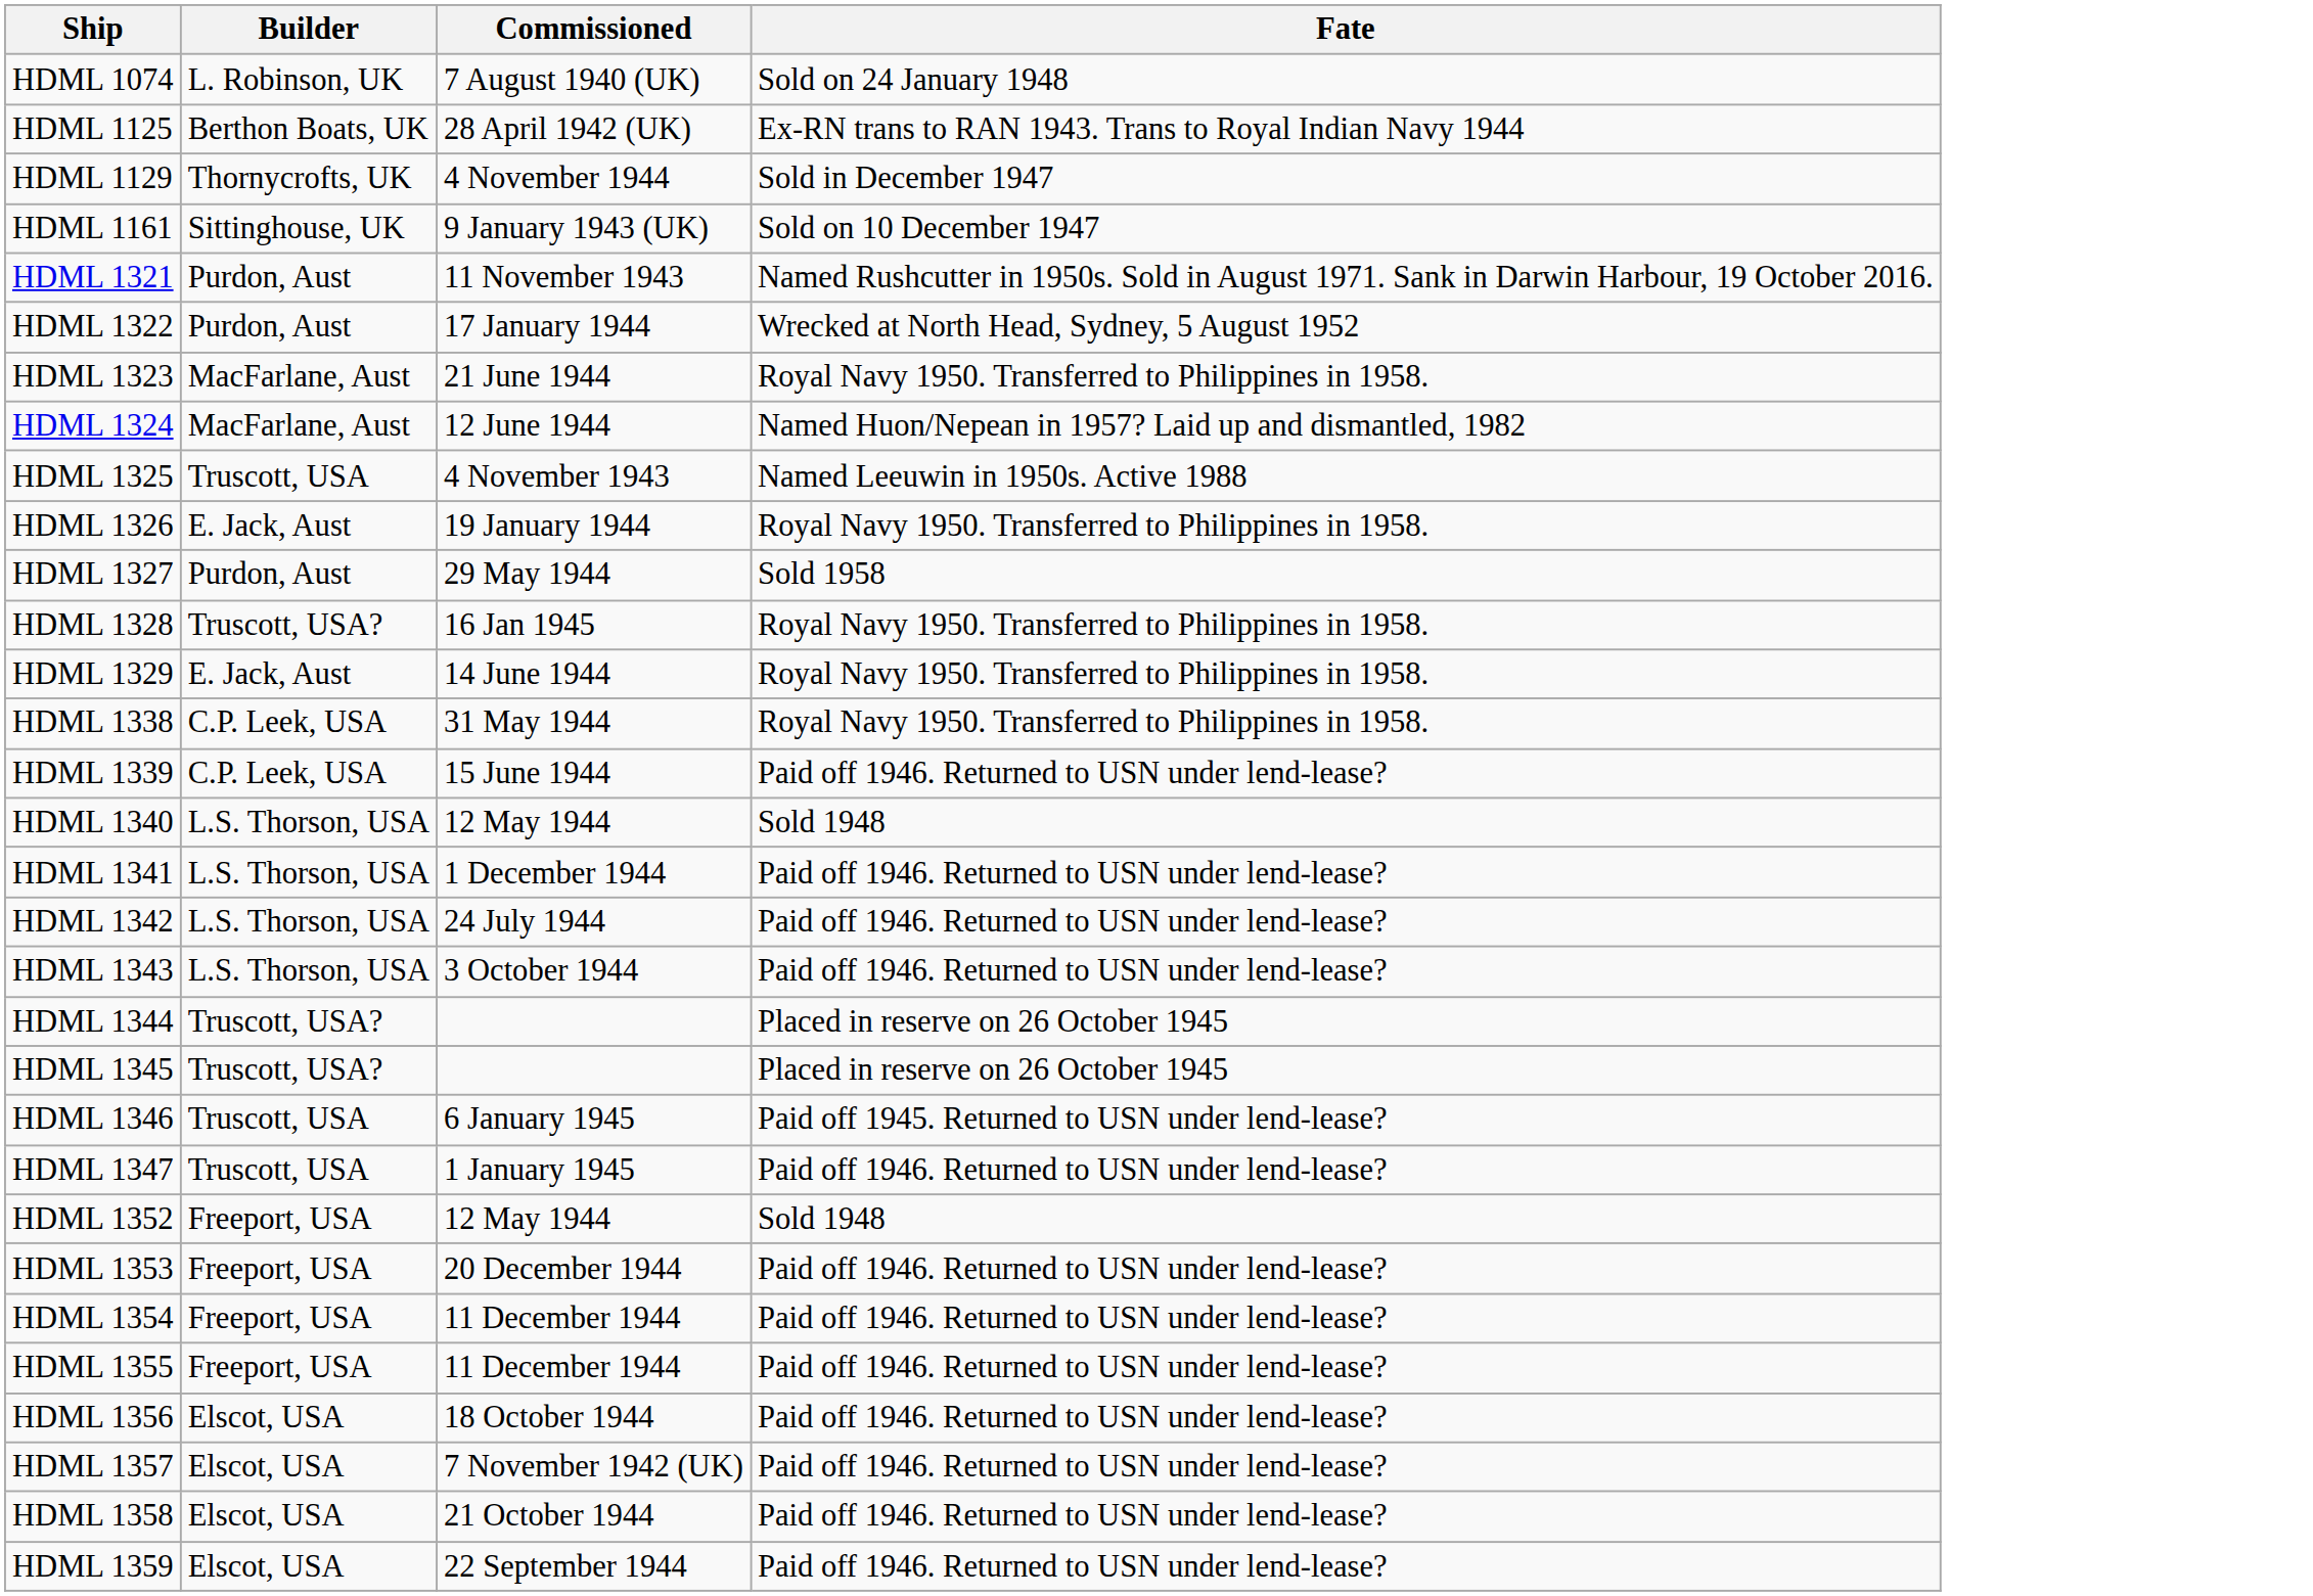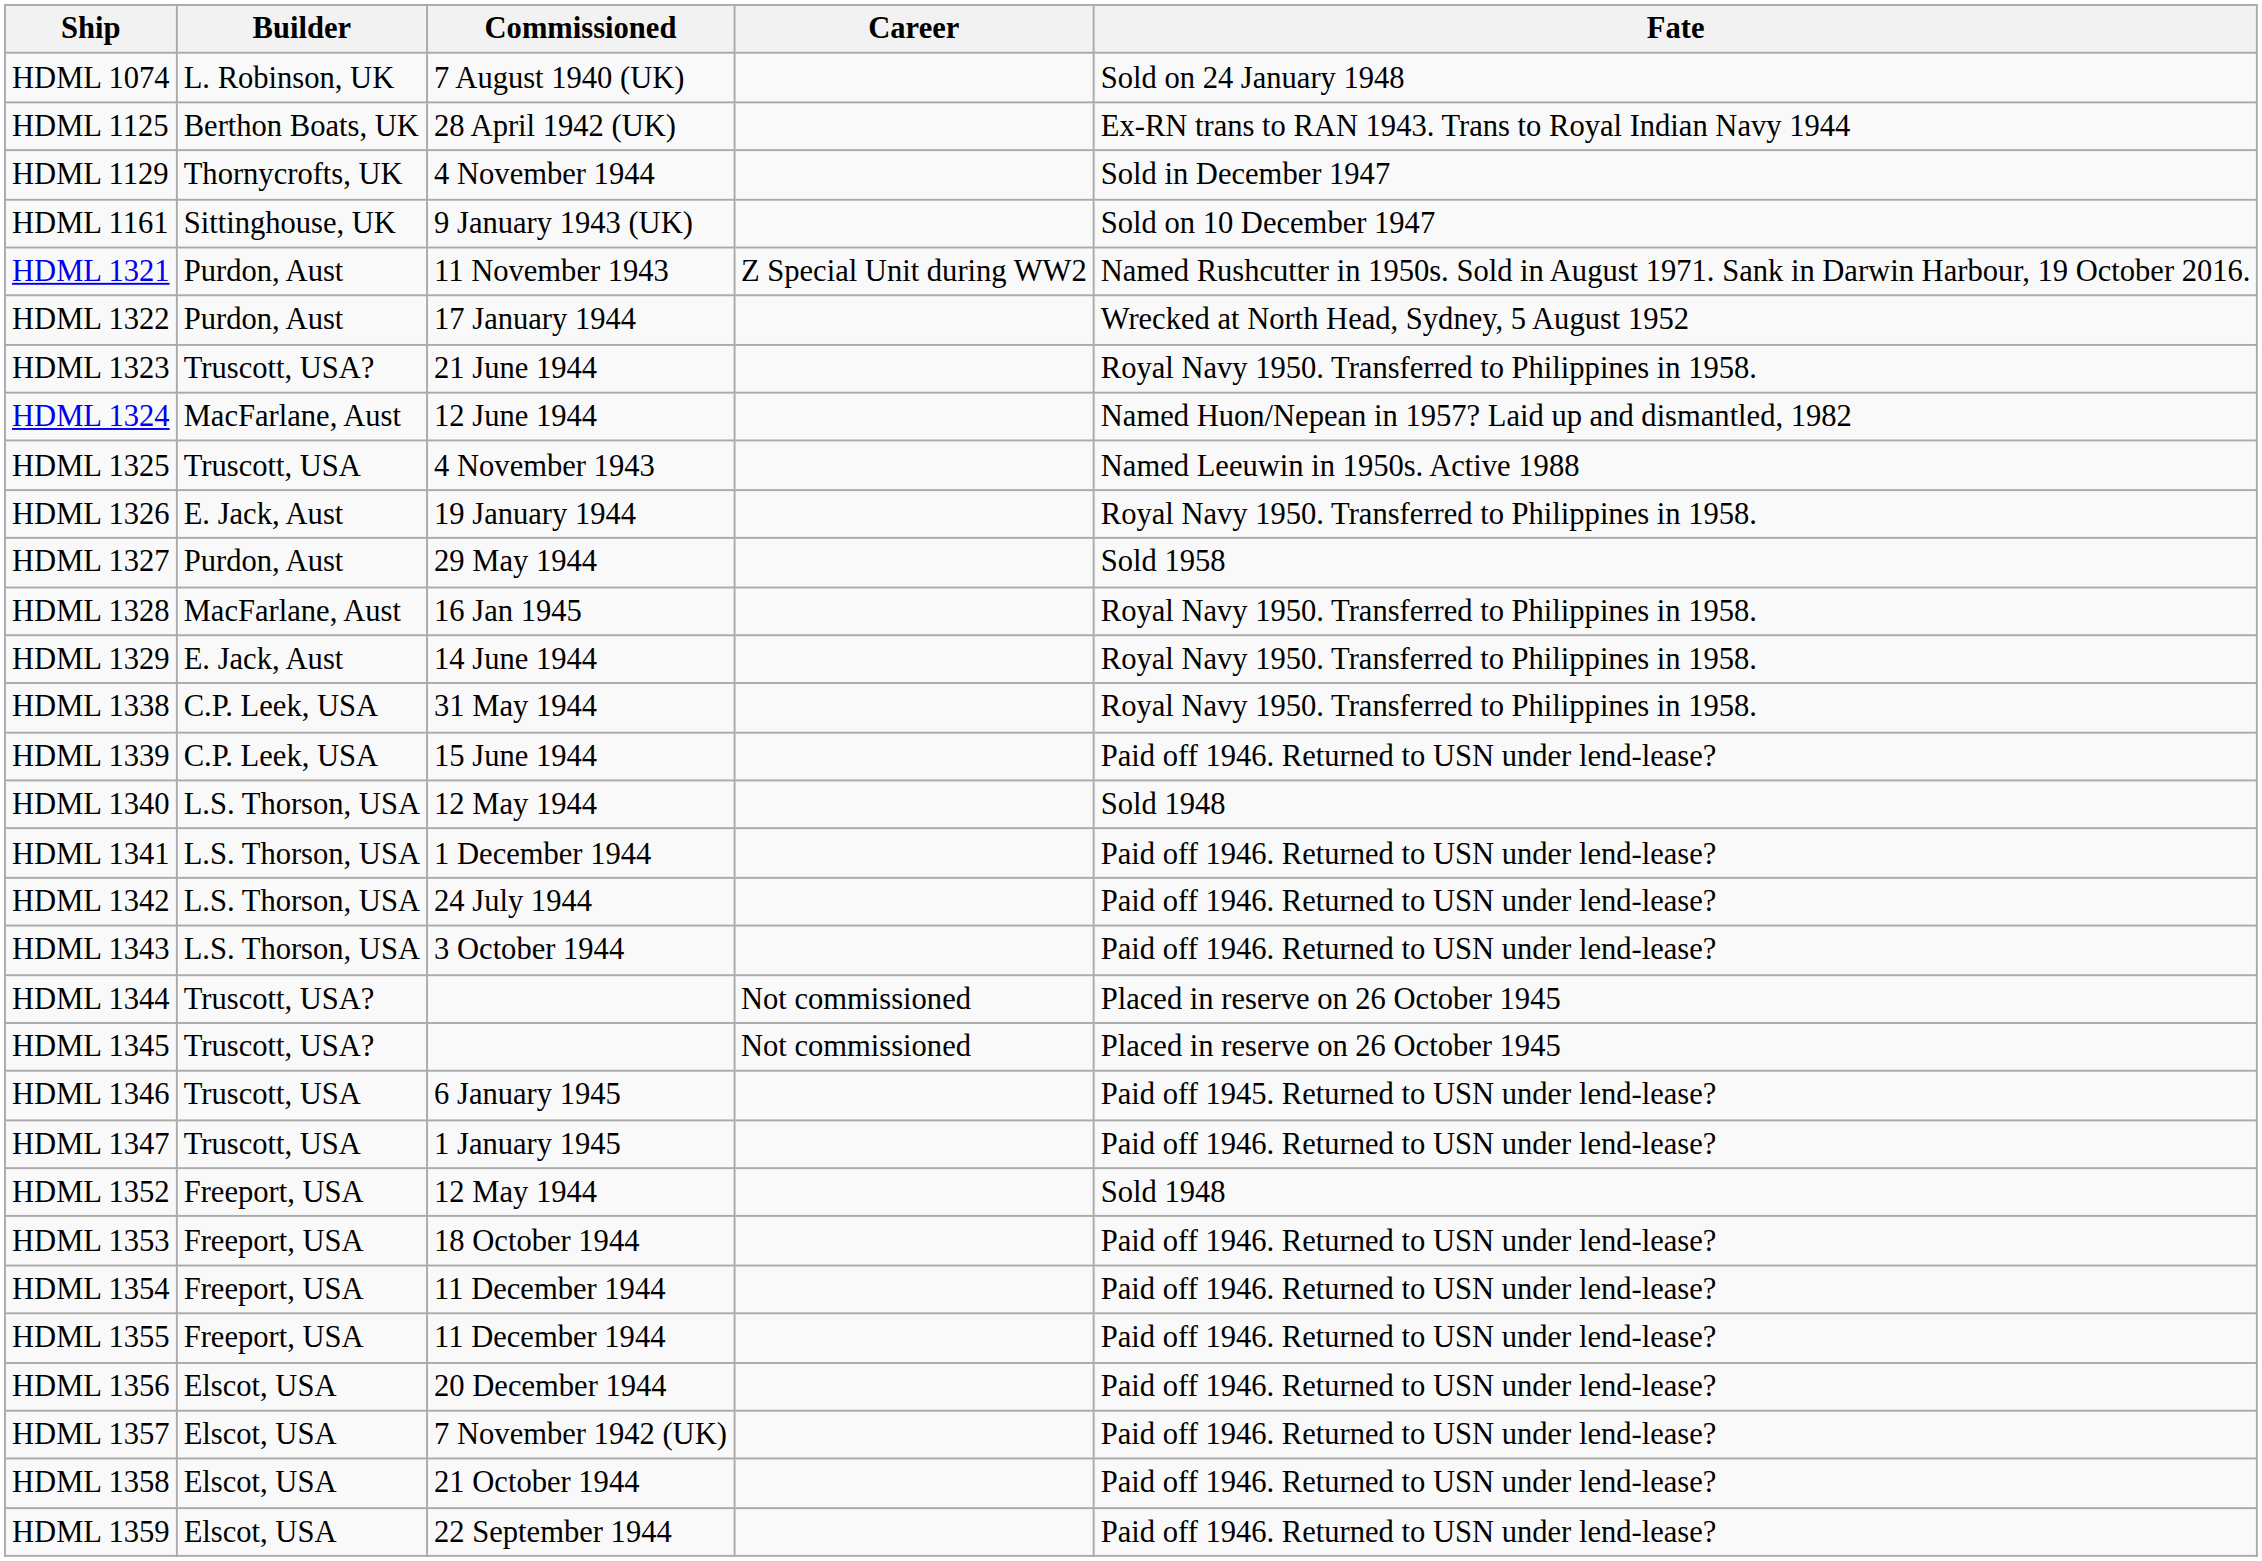 <table class="wikitable">
 <tr>
 <th>Ship</th>
 <th>Builder</th>
 <th>Commissioned</th>
+<th>Career</th>
 <th>Fate</th>
 </tr>
 <tr>
 <td>HDML 1074</td>
 <td>L. Robinson, UK</td>
 <td>7 August 1940 (UK)</td>
+<td></td>
 <td>Sold on 24 January 1948</td>
 </tr>
 <tr>
 <td>HDML 1125</td>
 <td>Berthon Boats, UK</td>
 <td>28 April 1942 (UK)</td>
+<td></td>
 <td>Ex-RN trans to RAN 1943. Trans to Royal Indian Navy 1944</td>
 </tr>
 <tr>
 <td>HDML 1129</td>
 <td>Thornycrofts, UK</td>
 <td>4 November 1944</td>
+<td></td>
 <td>Sold in December 1947</td>
 </tr>
 <tr>
 <td>HDML 1161</td>
 <td>Sittinghouse, UK</td>
 <td>9 January 1943 (UK)</td>
+<td></td>
 <td>Sold on 10 December 1947</td>
 </tr>
 <tr>
 <td><a href='#'>HDML 1321</a></td>
 <td>Purdon, Aust</td>
 <td>11 November 1943</td>
+<td>Z Special Unit during WW2</td>
 <td>Named Rushcutter in 1950s. Sold in August 1971. Sank in Darwin Harbour, 19 October 2016.</td>
 </tr>
 <tr>
 <td>HDML 1322</td>
 <td>Purdon, Aust</td>
 <td>17 January 1944</td>
+<td></td>
 <td>Wrecked at North Head, Sydney, 5 August 1952</td>
 </tr>
 <tr>
 <td>HDML 1323</td>
-<td>MacFarlane, Aust</td>
+<td>Truscott, USA?</td>
 <td>21 June 1944</td>
+<td></td>
 <td>Royal Navy 1950. Transferred to Philippines in 1958.</td>
 </tr>
 <tr>
 <td><a href='#'>HDML 1324</a></td>
 <td>MacFarlane, Aust</td>
 <td>12 June 1944</td>
+<td></td>
 <td>Named Huon/Nepean in 1957? Laid up and dismantled, 1982</td>
 </tr>
 <tr>
 <td>HDML 1325</td>
 <td>Truscott, USA</td>
 <td>4 November 1943</td>
+<td></td>
 <td>Named Leeuwin in 1950s. Active 1988</td>
 </tr>
 <tr>
 <td>HDML 1326</td>
 <td>E. Jack, Aust</td>
 <td>19 January 1944</td>
+<td></td>
 <td>Royal Navy 1950. Transferred to Philippines in 1958.</td>
 </tr>
 <tr>
 <td>HDML 1327</td>
 <td>Purdon, Aust</td>
 <td>29 May 1944</td>
+<td></td>
 <td>Sold 1958</td>
 </tr>
 <tr>
 <td>HDML 1328</td>
-<td>Truscott, USA?</td>
+<td>MacFarlane, Aust</td>
 <td>16 Jan 1945</td>
+<td></td>
 <td>Royal Navy 1950. Transferred to Philippines in 1958.</td>
 </tr>
 <tr>
 <td>HDML 1329</td>
 <td>E. Jack, Aust</td>
 <td>14 June 1944</td>
+<td></td>
 <td>Royal Navy 1950. Transferred to Philippines in 1958.</td>
 </tr>
 <tr>
 <td>HDML 1338</td>
 <td>C.P. Leek, USA</td>
 <td>31 May 1944</td>
+<td></td>
 <td>Royal Navy 1950. Transferred to Philippines in 1958.</td>
 </tr>
 <tr>
 <td>HDML 1339</td>
 <td>C.P. Leek, USA</td>
 <td>15 June 1944</td>
+<td></td>
 <td>Paid off 1946. Returned to USN under lend-lease?</td>
 </tr>
 <tr>
 <td>HDML 1340</td>
 <td>L.S. Thorson, USA</td>
 <td>12 May 1944</td>
+<td></td>
 <td>Sold 1948</td>
 </tr>
 <tr>
 <td>HDML 1341</td>
 <td>L.S. Thorson, USA</td>
 <td>1 December 1944</td>
+<td></td>
 <td>Paid off 1946. Returned to USN under lend-lease?</td>
 </tr>
 <tr>
 <td>HDML 1342</td>
 <td>L.S. Thorson, USA</td>
 <td>24 July 1944</td>
+<td></td>
 <td>Paid off 1946. Returned to USN under lend-lease?</td>
 </tr>
 <tr>
 <td>HDML 1343</td>
 <td>L.S. Thorson, USA</td>
 <td>3 October 1944</td>
+<td></td>
 <td>Paid off 1946. Returned to USN under lend-lease?</td>
 </tr>
 <tr>
 <td>HDML 1344</td>
 <td>Truscott, USA?</td>
 <td></td>
+<td>Not commissioned</td>
 <td>Placed in reserve on 26 October 1945</td>
 </tr>
 <tr>
 <td>HDML 1345</td>
 <td>Truscott, USA?</td>
 <td></td>
+<td>Not commissioned</td>
 <td>Placed in reserve on 26 October 1945</td>
 </tr>
 <tr>
 <td>HDML 1346</td>
 <td>Truscott, USA</td>
 <td>6 January 1945</td>
+<td></td>
 <td>Paid off 1945. Returned to USN under lend-lease?</td>
 </tr>
 <tr>
 <td>HDML 1347</td>
 <td>Truscott, USA</td>
 <td>1 January 1945</td>
+<td></td>
 <td>Paid off 1946. Returned to USN under lend-lease?</td>
 </tr>
 <tr>
 <td>HDML 1352</td>
 <td>Freeport, USA</td>
 <td>12 May 1944</td>
+<td></td>
 <td>Sold 1948</td>
 </tr>
 <tr>
 <td>HDML 1353</td>
 <td>Freeport, USA</td>
-<td>20 December 1944</td>
+<td>18 October 1944</td>
+<td></td>
 <td>Paid off 1946. Returned to USN under lend-lease?</td>
 </tr>
 <tr>
 <td>HDML 1354</td>
 <td>Freeport, USA</td>
 <td>11 December 1944</td>
+<td></td>
 <td>Paid off 1946. Returned to USN under lend-lease?</td>
 </tr>
 <tr>
 <td>HDML 1355</td>
 <td>Freeport, USA</td>
 <td>11 December 1944</td>
+<td></td>
 <td>Paid off 1946. Returned to USN under lend-lease?</td>
 </tr>
 <tr>
 <td>HDML 1356</td>
 <td>Elscot, USA</td>
-<td>18 October 1944</td>
+<td>20 December 1944</td>
+<td></td>
 <td>Paid off 1946. Returned to USN under lend-lease?</td>
 </tr>
 <tr>
 <td>HDML 1357</td>
 <td>Elscot, USA</td>
 <td>7 November 1942 (UK)</td>
+<td></td>
 <td>Paid off 1946. Returned to USN under lend-lease?</td>
 </tr>
 <tr>
 <td>HDML 1358</td>
 <td>Elscot, USA</td>
 <td>21 October 1944</td>
+<td></td>
 <td>Paid off 1946. Returned to USN under lend-lease?</td>
 </tr>
 <tr>
 <td>HDML 1359</td>
 <td>Elscot, USA</td>
 <td>22 September 1944</td>
+<td></td>
 <td>Paid off 1946. Returned to USN under lend-lease?</td>
 </tr>
 </table>
